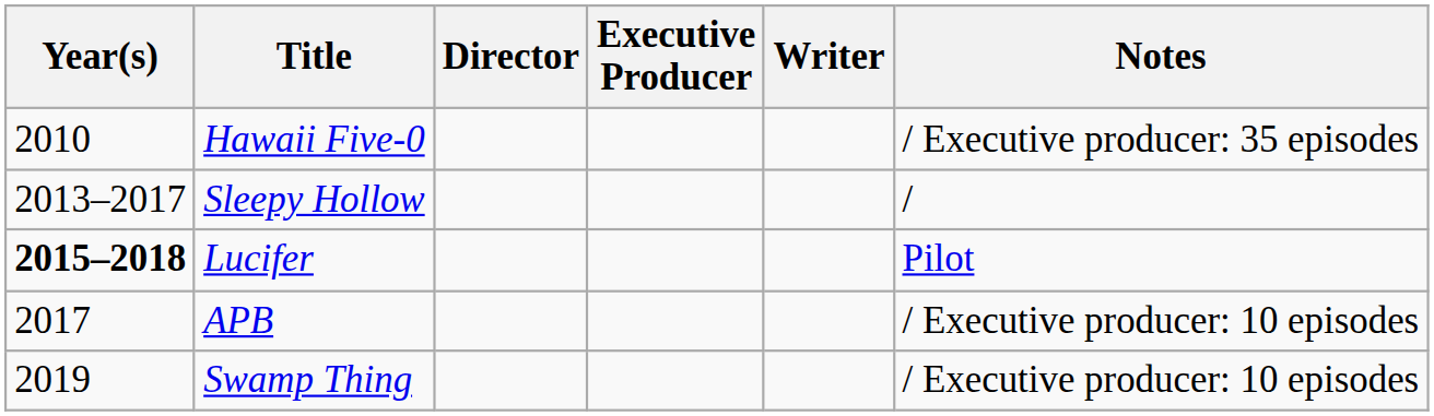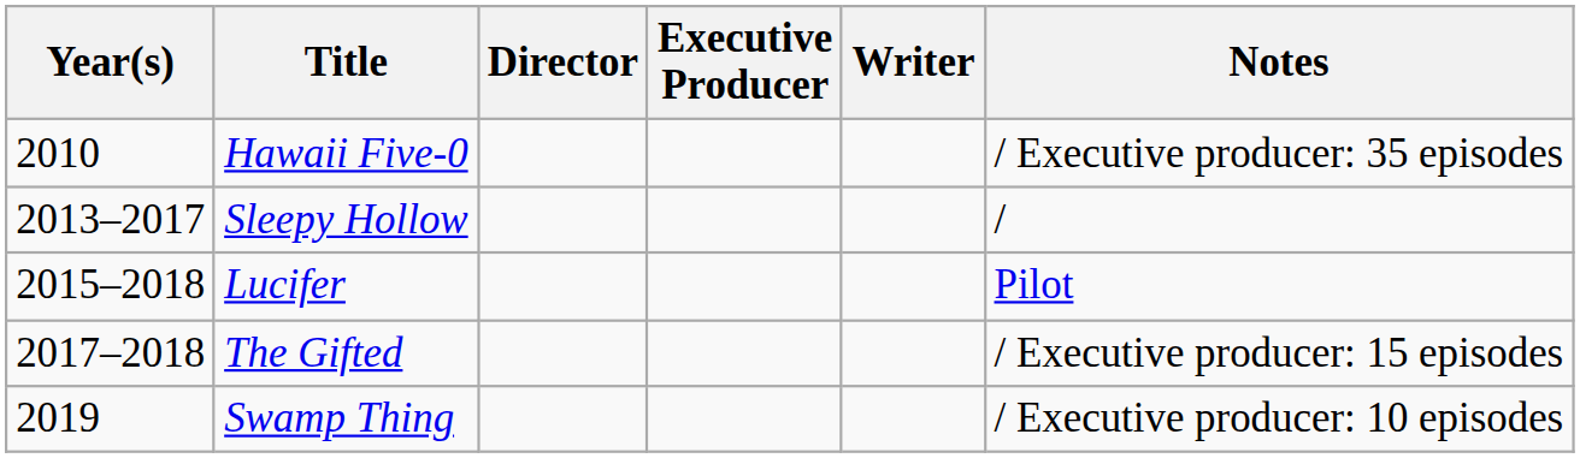 <table class="wikitable">
 <tr>
 <th>Year(s)</th>
 <th>Title</th>
 <th>Director</th>
 <th style="width:65px;">Executive Producer</th>
 <th>Writer</th>
 <th>Notes</th>
 </tr>
 <tr>
 <td>2010</td>
 <td><em><a href='#'>Hawaii Five-0</a></em></td>
 <td></td>
 <td></td>
 <td></td>
 <td> / Executive producer: 35 episodes</td>
 </tr>
 <tr>
 <td>2013–2017</td>
 <td><em><a href='#'>Sleepy Hollow</a></em></td>
 <td></td>
 <td></td>
 <td></td>
 <td> /<br></td>
 </tr>
 <tr>
-<td><strong>2015–2018</strong></td>
+<td>2015–2018</td>
 <td><em><a href='#'>Lucifer</a></em></td>
 <td></td>
 <td></td>
 <td></td>
 <td><a href='#'>Pilot</a></td>
 </tr>
 <tr>
-<td>2017</td>
-<td><em><a href='#'>APB</a></em></td>
+<td>2017–2018</td>
+<td><em><a href='#'>The Gifted</a></em></td>
 <td></td>
 <td></td>
 <td></td>
-<td> /  Executive producer: 10 episodes</td>
+<td> /  Executive producer: 15 episodes</td>
 </tr>
 <tr>
 <td>2019</td>
 <td><em><a href='#'>Swamp Thing</a></em></td>
 <td></td>
 <td></td>
 <td></td>
 <td> /  Executive producer: 10 episodes</td>
 </tr>
 </table>
